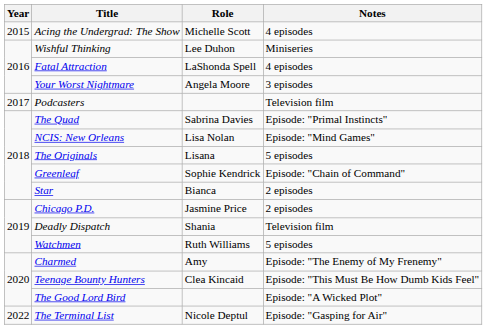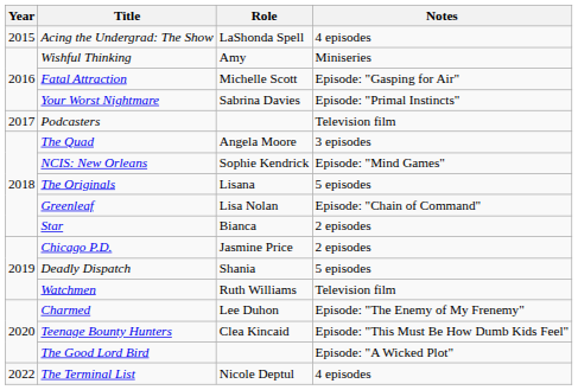 <table class="wikitable sortable">
 <tr>
 <th>Year</th>
 <th>Title</th>
 <th>Role</th>
 <th class="unsortable">Notes</th>
 </tr>
 <tr>
 <td>2015</td>
 <td><em>Acing the Undergrad: The Show</em></td>
-<td>Michelle Scott</td>
+<td>LaShonda Spell</td>
 <td>4 episodes</td>
 </tr>
 <tr>
 <td rowspan="3">2016</td>
 <td><em>Wishful Thinking</em></td>
-<td>Lee Duhon</td>
+<td>Amy</td>
 <td>Miniseries</td>
 </tr>
 <tr>
 <td><em><a href='#'>Fatal Attraction</a></em></td>
-<td>LaShonda Spell</td>
-<td>4 episodes</td>
+<td>Michelle Scott</td>
+<td>Episode: "Gasping for Air"</td>
 </tr>
 <tr>
 <td><em><a href='#'>Your Worst Nightmare</a></em></td>
-<td>Angela Moore</td>
-<td>3 episodes</td>
+<td>Sabrina Davies</td>
+<td>Episode: "Primal Instincts"</td>
 </tr>
 <tr>
 <td>2017</td>
 <td><em>Podcasters</em></td>
 <td></td>
 <td>Television film</td>
 </tr>
 <tr>
 <td rowspan="5">2018</td>
 <td><em><a href='#'>The Quad</a></em></td>
-<td>Sabrina Davies</td>
-<td>Episode: "Primal Instincts"</td>
+<td>Angela Moore</td>
+<td>3 episodes</td>
 </tr>
 <tr>
 <td><em><a href='#'>NCIS: New Orleans</a></em></td>
-<td>Lisa Nolan</td>
+<td>Sophie Kendrick</td>
 <td>Episode: "Mind Games"</td>
 </tr>
 <tr>
 <td><em><a href='#'>The Originals</a></em></td>
 <td>Lisana</td>
 <td>5 episodes</td>
 </tr>
 <tr>
 <td><em><a href='#'>Greenleaf</a></em></td>
-<td>Sophie Kendrick</td>
+<td>Lisa Nolan</td>
 <td>Episode: "Chain of Command"</td>
 </tr>
 <tr>
 <td><em><a href='#'>Star</a></em></td>
 <td>Bianca</td>
 <td>2 episodes</td>
 </tr>
 <tr>
 <td rowspan="3">2019</td>
 <td><em><a href='#'>Chicago P.D.</a></em></td>
 <td>Jasmine Price</td>
 <td>2 episodes</td>
 </tr>
 <tr>
 <td><em>Deadly Dispatch</em></td>
 <td>Shania</td>
-<td>Television film</td>
+<td>5 episodes</td>
 </tr>
 <tr>
 <td><em><a href='#'>Watchmen</a></em></td>
 <td>Ruth Williams</td>
-<td>5 episodes</td>
+<td>Television film</td>
 </tr>
 <tr>
 <td rowspan="3">2020</td>
 <td><em><a href='#'>Charmed</a></em></td>
-<td>Amy</td>
+<td>Lee Duhon</td>
 <td>Episode: "The Enemy of My Frenemy"</td>
 </tr>
 <tr>
 <td><em><a href='#'>Teenage Bounty Hunters</a></em></td>
 <td>Clea Kincaid</td>
 <td>Episode: "This Must Be How Dumb Kids Feel"</td>
 </tr>
 <tr>
 <td><em><a href='#'>The Good Lord Bird</a></em></td>
 <td></td>
 <td>Episode: "A Wicked Plot"</td>
 </tr>
 <tr>
 <td>2022</td>
 <td><em><a href='#'>The Terminal List</a></em></td>
 <td>Nicole Deptul</td>
-<td>Episode: "Gasping for Air"</td>
+<td>4 episodes</td>
 </tr>
 </table>
